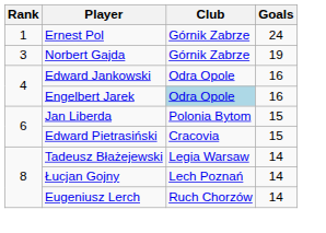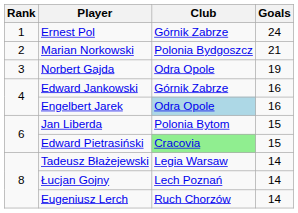 <table class="wikitable" style="text-align:center">
 <tr>
 <th>Rank</th>
 <th>Player</th>
 <th>Club</th>
 <th>Goals</th>
 </tr>
 <tr>
 <td rowspan="1">1</td>
 <td align="left"> <a href='#'>Ernest Pol</a></td>
 <td align="left"><a href='#'>Górnik Zabrze</a></td>
 <td>24</td>
 </tr>
 <tr>
+<td rowspan="1">2</td>
+<td align="left"> <a href='#'>Marian Norkowski</a></td>
+<td align="left"><a href='#'>Polonia Bydgoszcz</a></td>
+<td>21</td>
+</tr>
+<tr>
 <td rowspan="1">3</td>
 <td align="left"> <a href='#'>Norbert Gajda</a></td>
-<td align="left"><a href='#'>Górnik Zabrze</a></td>
+<td align="left"><a href='#'>Odra Opole</a></td>
 <td>19</td>
 </tr>
 <tr>
 <td rowspan="2">4</td>
 <td align="left"> <a href='#'>Edward Jankowski</a></td>
-<td align="left"><a href='#'>Odra Opole</a></td>
+<td align="left"><a href='#'>Górnik Zabrze</a></td>
 <td>16</td>
 </tr>
 <tr>
 <td align="left"> <a href='#'>Engelbert Jarek</a></td>
 <td align="left" style="background: lightblue;"><a href='#'>Odra Opole</a></td>
 <td>16</td>
 </tr>
 <tr>
 <td rowspan="2">6</td>
 <td align="left"> <a href='#'>Jan Liberda</a></td>
 <td align="left"><a href='#'>Polonia Bytom</a></td>
 <td>15</td>
 </tr>
 <tr>
 <td align="left"> <a href='#'>Edward Pietrasiński</a></td>
-<td align="left"><a href='#'>Cracovia</a></td>
+<td align="left" style="background: lightgreen;"><a href='#'>Cracovia</a></td>
 <td>15</td>
 </tr>
 <tr>
 <td rowspan="3">8</td>
 <td align="left"> <a href='#'>Tadeusz Błażejewski</a></td>
 <td align="left"><a href='#'>Legia Warsaw</a></td>
 <td>14</td>
 </tr>
 <tr>
 <td align="left"> <a href='#'>Łucjan Gojny</a></td>
 <td align="left"><a href='#'>Lech Poznań</a></td>
 <td>14</td>
 </tr>
 <tr>
 <td align="left"> <a href='#'>Eugeniusz Lerch</a></td>
 <td align="left"><a href='#'>Ruch Chorzów</a></td>
 <td>14</td>
 </tr>
 </table>
